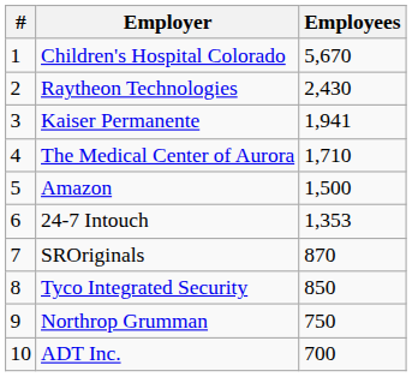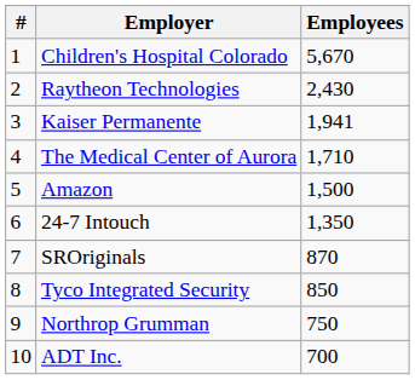 <table class="wikitable">
 <tr>
 <th>#</th>
 <th>Employer</th>
 <th>Employees</th>
 </tr>
 <tr>
 <td>1</td>
 <td><a href='#'>Children's Hospital Colorado</a></td>
 <td>5,670</td>
 </tr>
 <tr>
 <td>2</td>
 <td><a href='#'>Raytheon Technologies</a></td>
 <td>2,430</td>
 </tr>
 <tr>
 <td>3</td>
 <td><a href='#'>Kaiser Permanente</a></td>
 <td>1,941</td>
 </tr>
 <tr>
 <td>4</td>
 <td><a href='#'>The Medical Center of Aurora</a></td>
 <td>1,710</td>
 </tr>
 <tr>
 <td>5</td>
 <td><a href='#'>Amazon</a></td>
 <td>1,500</td>
 </tr>
 <tr>
 <td>6</td>
 <td>24-7 Intouch</td>
-<td>1,353</td>
+<td>1,350</td>
 </tr>
 <tr>
 <td>7</td>
 <td>SROriginals</td>
 <td>870</td>
 </tr>
 <tr>
 <td>8</td>
 <td><a href='#'>Tyco Integrated Security</a></td>
 <td>850</td>
 </tr>
 <tr>
 <td>9</td>
 <td><a href='#'>Northrop Grumman</a></td>
 <td>750</td>
 </tr>
 <tr>
 <td>10</td>
 <td><a href='#'>ADT Inc.</a></td>
 <td>700</td>
 </tr>
 </table>
